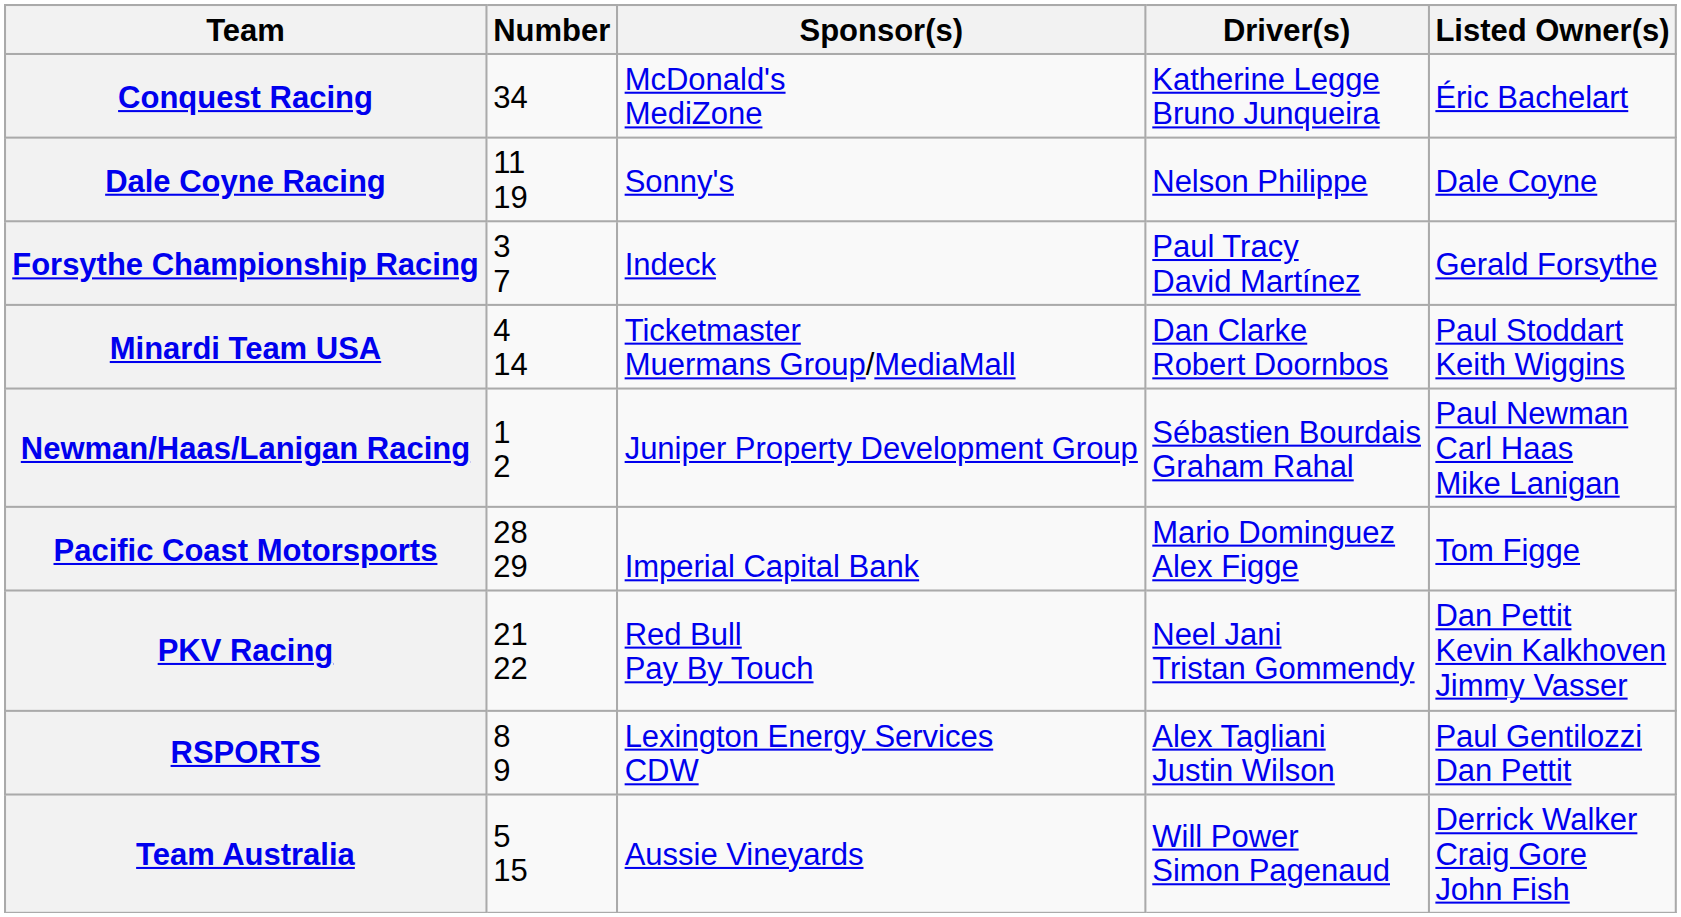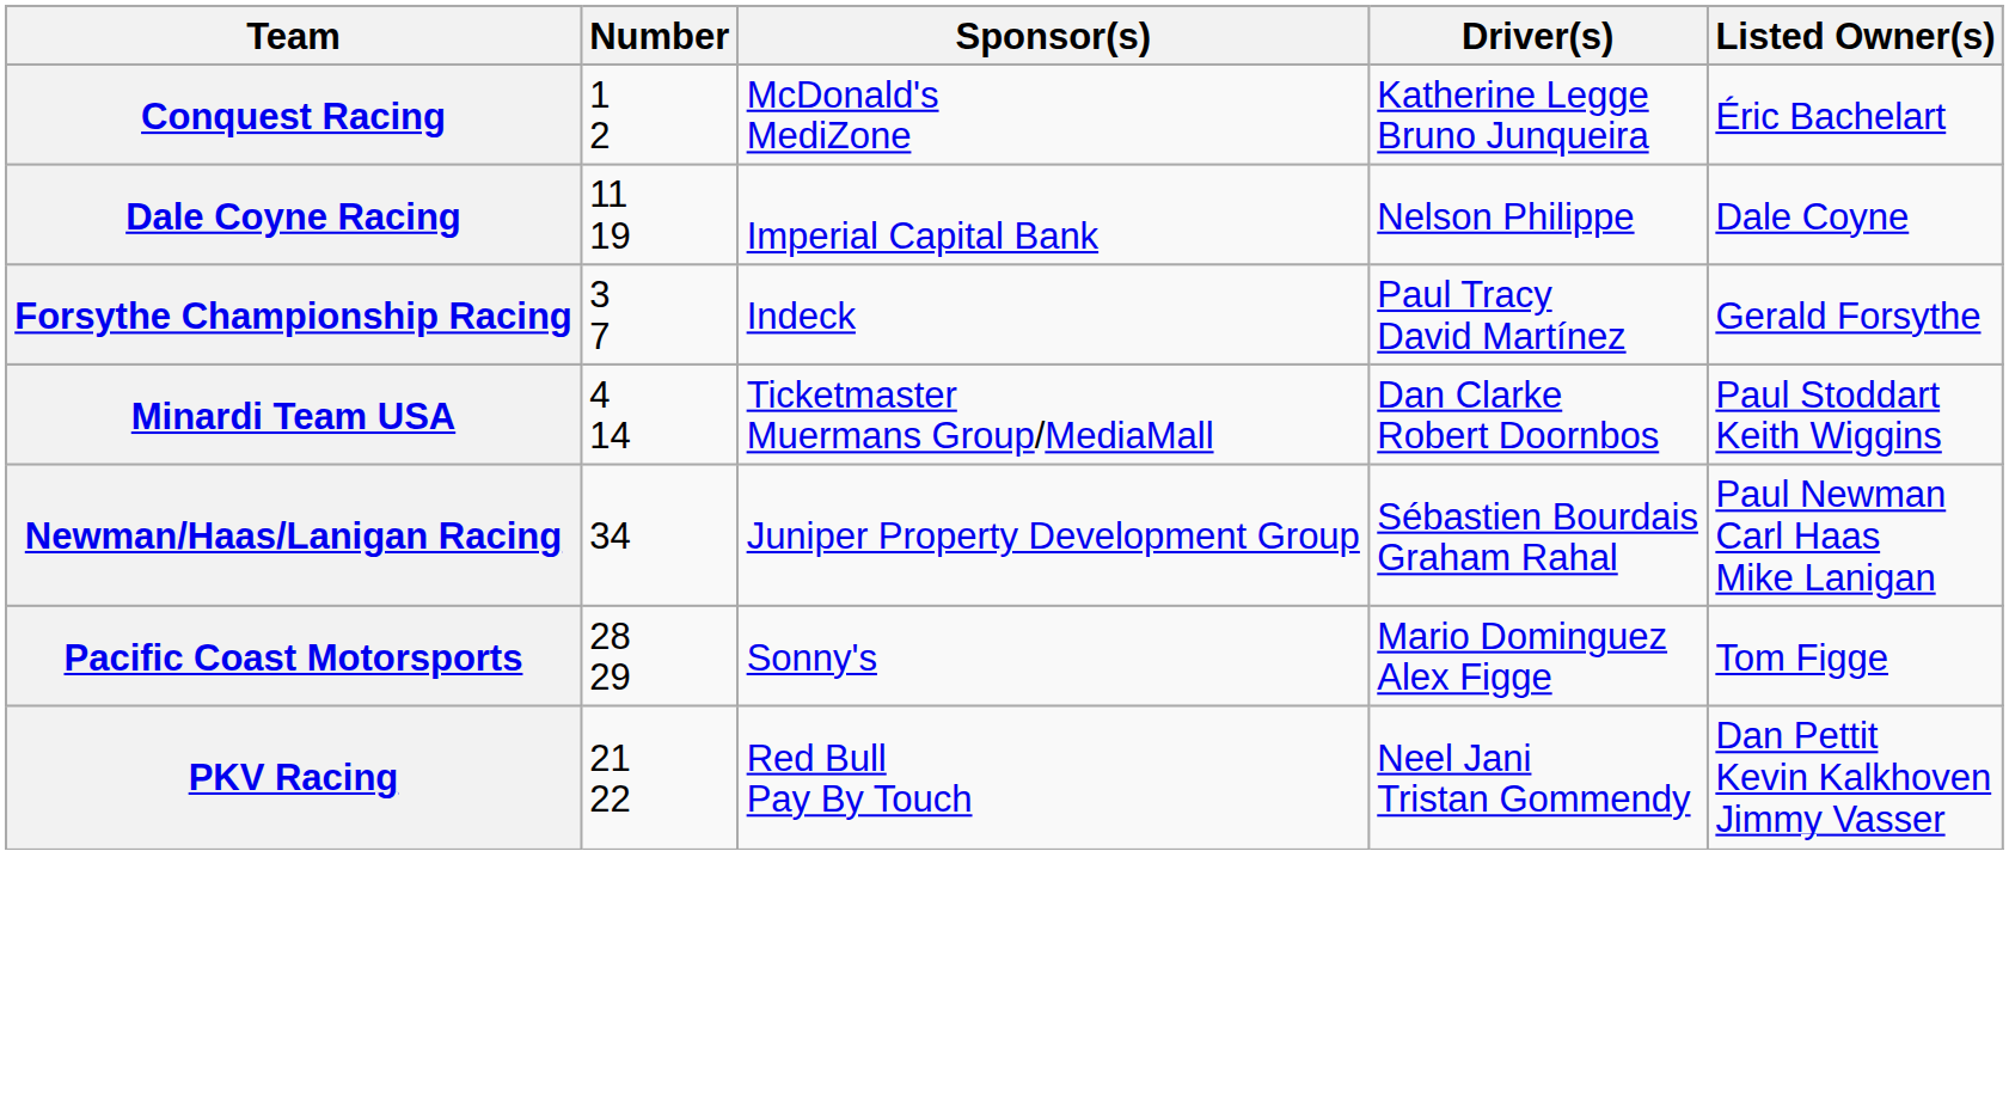 <table class="wikitable" style="font-size: 95%;">
 <tr>
 <th>Team</th>
 <th>Number</th>
 <th>Sponsor(s)</th>
 <th>Driver(s)</th>
 <th>Listed Owner(s)</th>
 </tr>
 <tr>
 <th><a href='#'>Conquest Racing</a></th>
-<td>34</td>
+<td>1<br>2</td>
 <td><a href='#'>McDonald's</a><br><a href='#'>MediZone</a></td>
 <td> <a href='#'>Katherine Legge</a><br> <a href='#'>Bruno Junqueira</a></td>
 <td> <a href='#'>Éric Bachelart</a></td>
 </tr>
 <tr>
 <th><a href='#'>Dale Coyne Racing</a></th>
 <td>11<br>19</td>
-<td><a href='#'>Sonny's</a></td>
+<td><br><a href='#'>Imperial Capital Bank</a></td>
 <td> <a href='#'>Nelson Philippe</a></td>
 <td> <a href='#'>Dale Coyne</a></td>
 </tr>
 <tr>
 <th><a href='#'>Forsythe Championship Racing</a></th>
 <td>3<br>7</td>
 <td><a href='#'>Indeck</a></td>
 <td> <a href='#'>Paul Tracy</a><br> <a href='#'>David Martínez</a></td>
 <td> <a href='#'>Gerald Forsythe</a></td>
 </tr>
 <tr>
 <th><a href='#'>Minardi Team USA</a></th>
 <td>4<br>14</td>
 <td><a href='#'>Ticketmaster</a><br><a href='#'>Muermans Group</a>/<a href='#'>MediaMall</a></td>
 <td> <a href='#'>Dan Clarke</a><br> <a href='#'>Robert Doornbos</a></td>
 <td> <a href='#'>Paul Stoddart</a><br> <a href='#'>Keith Wiggins</a></td>
 </tr>
 <tr>
 <th><a href='#'>Newman/Haas/Lanigan Racing</a></th>
-<td>1<br>2</td>
+<td>34</td>
 <td><a href='#'>Juniper Property Development Group</a></td>
 <td> <a href='#'>Sébastien Bourdais</a><br> <a href='#'>Graham Rahal</a></td>
 <td> <a href='#'>Paul Newman</a><br> <a href='#'>Carl Haas</a><br> <a href='#'>Mike Lanigan</a></td>
 </tr>
 <tr>
 <th><a href='#'>Pacific Coast Motorsports</a></th>
 <td>28<br>29</td>
-<td><br><a href='#'>Imperial Capital Bank</a></td>
+<td><a href='#'>Sonny's</a></td>
 <td> <a href='#'>Mario Dominguez</a><br> <a href='#'>Alex Figge</a></td>
 <td> <a href='#'>Tom Figge</a></td>
 </tr>
 <tr>
 <th><a href='#'>PKV Racing</a></th>
 <td>21<br>22</td>
 <td><a href='#'>Red Bull</a><br><a href='#'>Pay By Touch</a></td>
 <td> <a href='#'>Neel Jani</a><br> <a href='#'>Tristan Gommendy</a></td>
 <td> <a href='#'>Dan Pettit</a><br> <a href='#'>Kevin Kalkhoven</a><br> <a href='#'>Jimmy Vasser</a></td>
 </tr>
-<tr>
-<th><a href='#'>RSPORTS</a></th>
-<td>8<br>9</td>
-<td><a href='#'>Lexington Energy Services</a><br><a href='#'>CDW</a></td>
-<td> <a href='#'>Alex Tagliani</a><br> <a href='#'>Justin Wilson</a></td>
-<td> <a href='#'>Paul Gentilozzi</a><br> <a href='#'>Dan Pettit</a></td>
-</tr>
-<tr>
-<th><a href='#'>Team Australia</a></th>
-<td>5<br>15</td>
-<td><a href='#'>Aussie Vineyards</a></td>
-<td> <a href='#'>Will Power</a><br> <a href='#'>Simon Pagenaud</a></td>
-<td> <a href='#'>Derrick Walker</a><br> <a href='#'>Craig Gore</a><br> <a href='#'>John Fish</a></td>
-</tr>
 </table>
